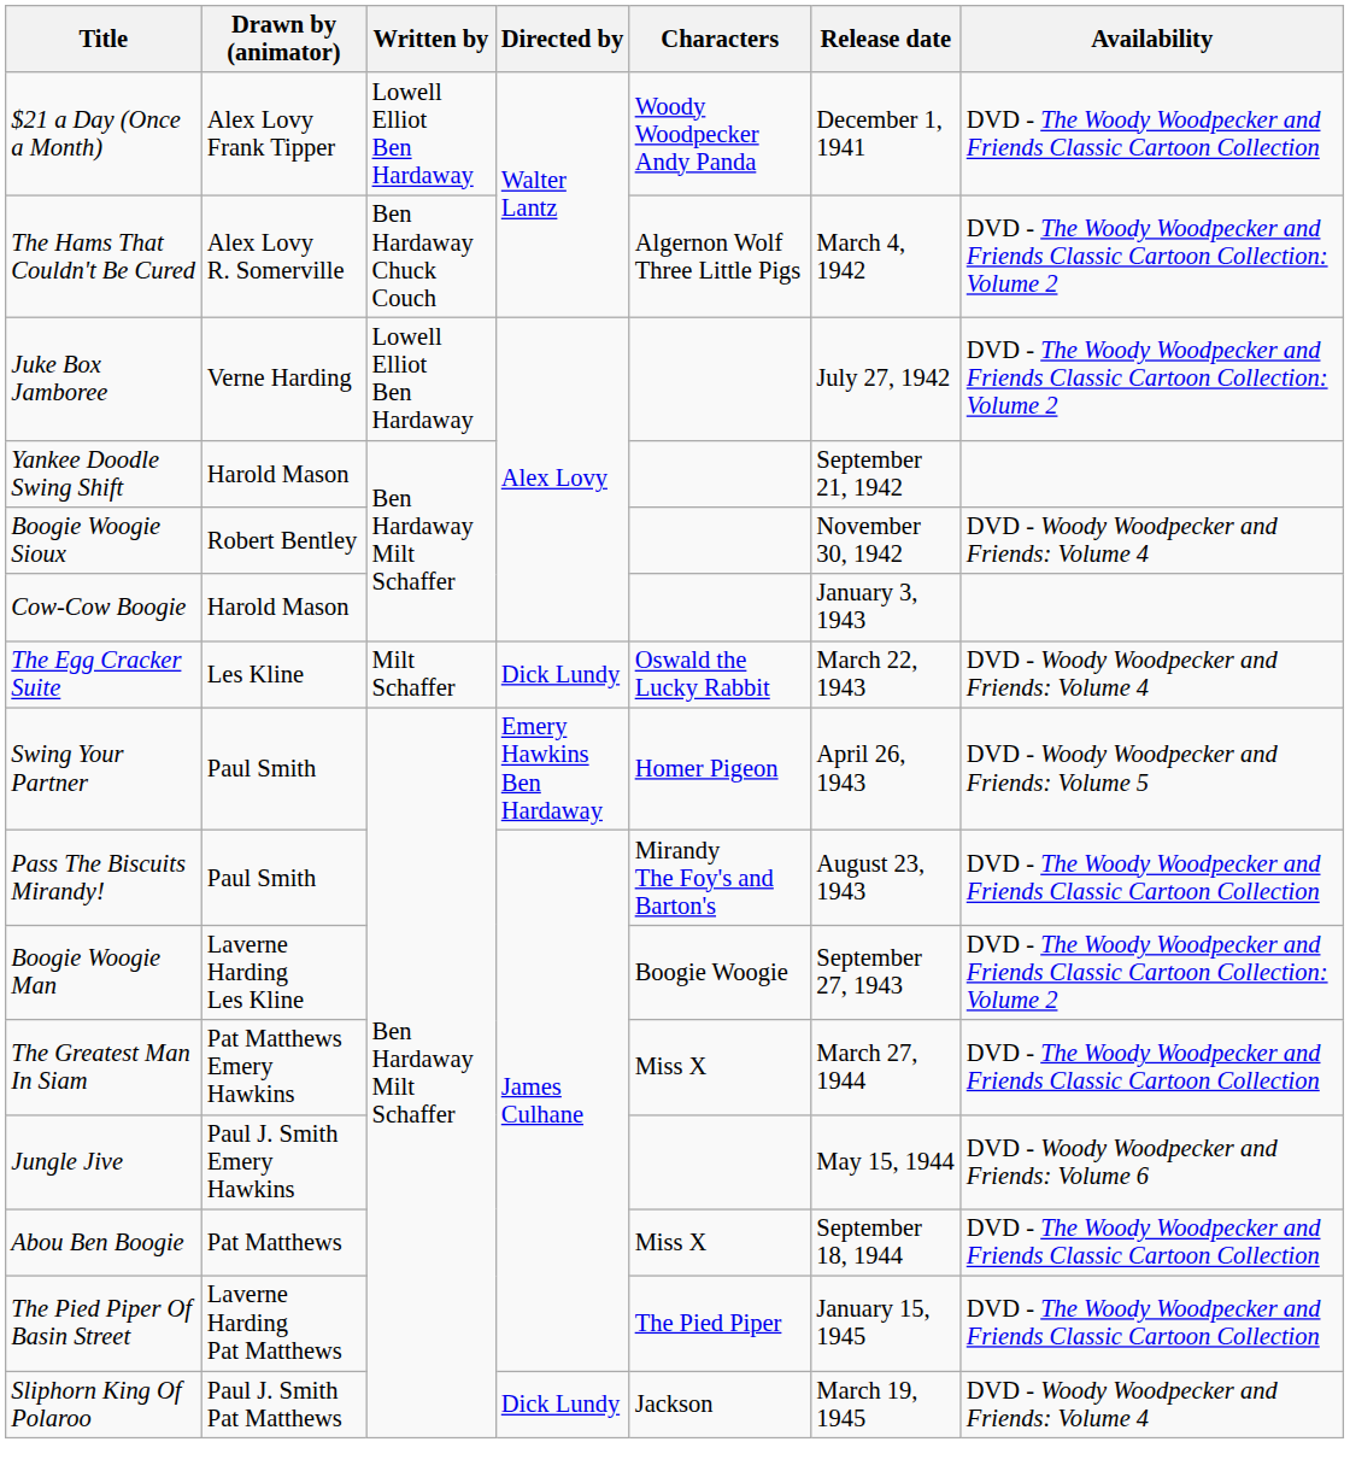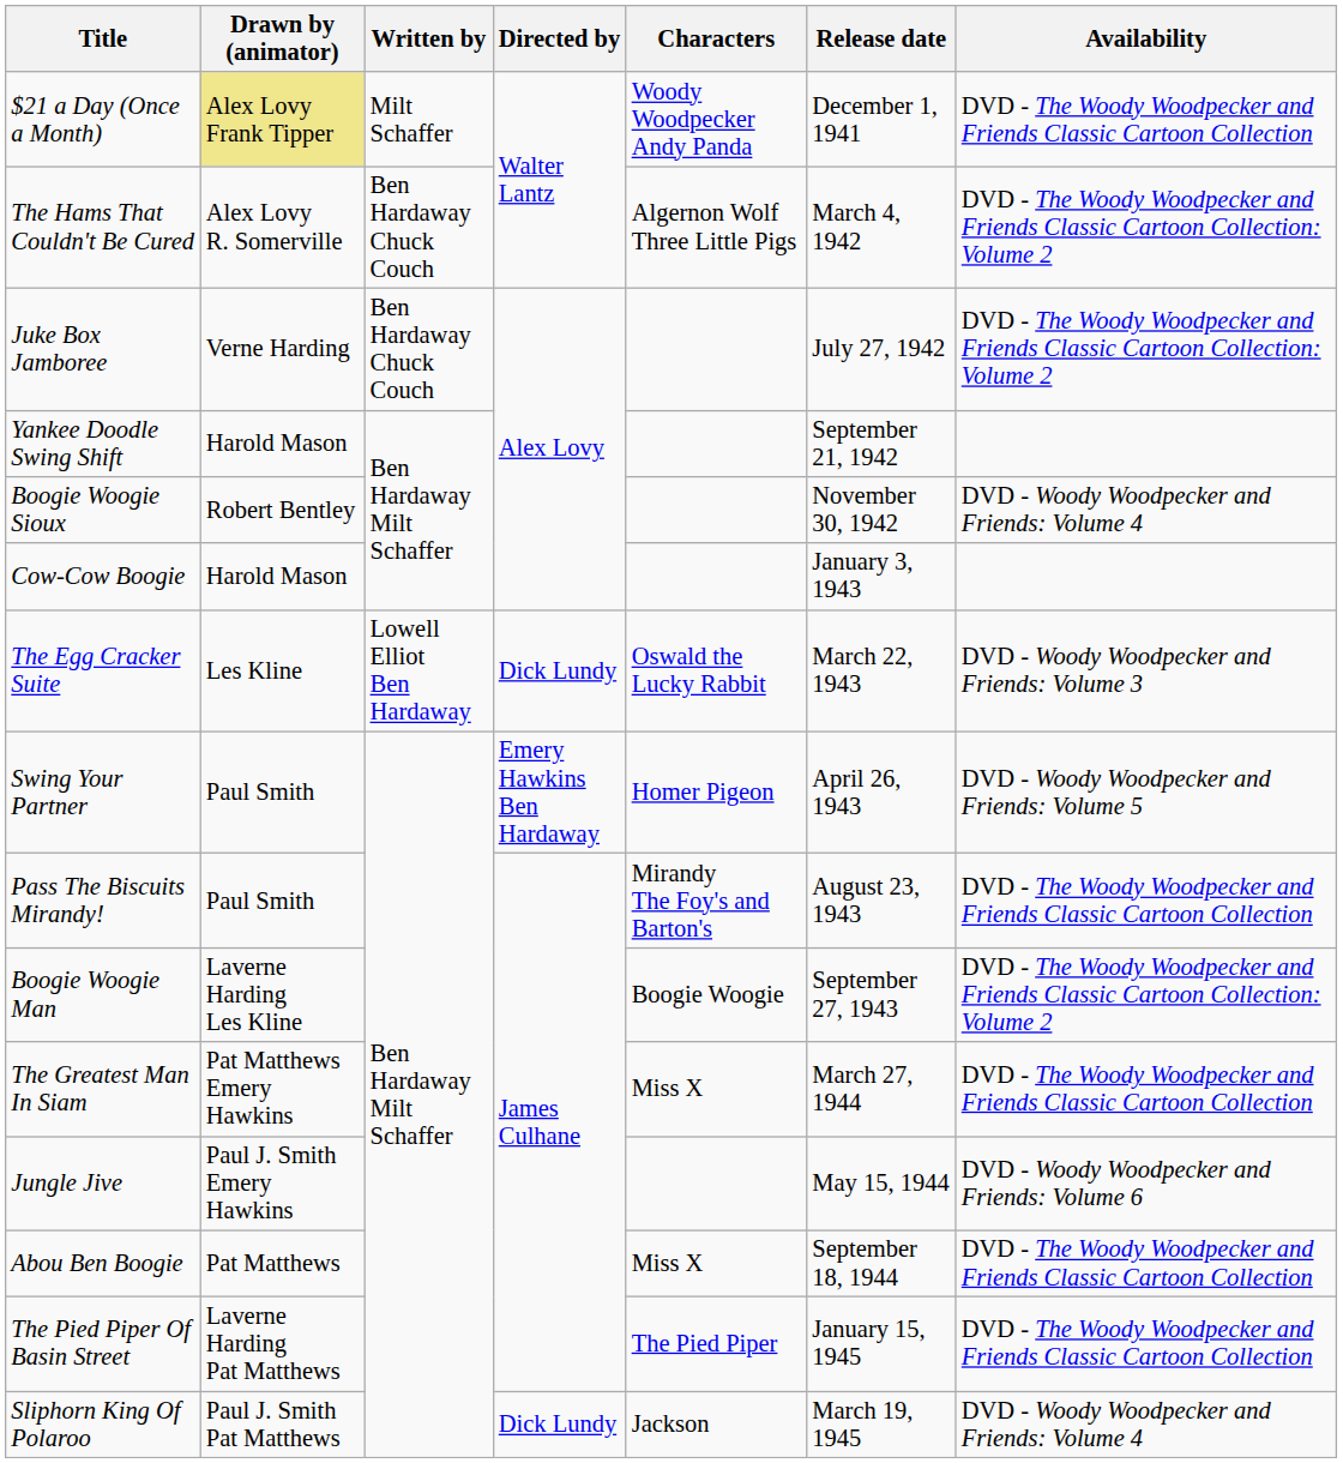 <table class="wikitable sortable" margin:auto;">
 <tr>
 <th scope="col">Title</th>
 <th scope="col">Drawn by (animator)</th>
 <th>Written by</th>
 <th>Directed by</th>
 <th scope="col">Characters</th>
 <th scope="col">Release date</th>
 <th scope="col">Availability</th>
 </tr>
 <tr>
 <td><em>$21 a Day (Once a Month)</em></td>
-<td>Alex Lovy<br>Frank Tipper</td>
-<td>Lowell Elliot<br><a href='#'>Ben Hardaway</a></td>
+<td style="background: khaki;">Alex Lovy<br>Frank Tipper</td>
+<td>Milt Schaffer</td>
 <td rowspan="2"><a href='#'>Walter Lantz</a></td>
 <td><a href='#'>Woody Woodpecker</a><br><a href='#'>Andy Panda</a></td>
 <td>December 1, 1941</td>
 <td>DVD - <em><a href='#'>The Woody Woodpecker and Friends Classic Cartoon Collection</a></em></td>
 </tr>
 <tr>
 <td><em>The Hams That Couldn't Be Cured</em></td>
 <td>Alex Lovy<br>R. Somerville</td>
 <td>Ben Hardaway<br>Chuck Couch</td>
 <td>Algernon Wolf<br>Three Little Pigs</td>
 <td>March 4, 1942</td>
 <td>DVD - <em><a href='#'>The Woody Woodpecker and Friends Classic Cartoon Collection: Volume 2</a></em></td>
 </tr>
 <tr>
 <td><em>Juke Box Jamboree</em></td>
 <td>Verne Harding</td>
-<td>Lowell Elliot<br>Ben Hardaway</td>
+<td>Ben Hardaway<br>Chuck Couch</td>
 <td rowspan="4"><a href='#'>Alex Lovy</a></td>
 <td></td>
 <td>July 27, 1942</td>
 <td>DVD - <em><a href='#'>The Woody Woodpecker and Friends Classic Cartoon Collection: Volume 2</a></em></td>
 </tr>
 <tr>
 <td><em>Yankee Doodle Swing Shift</em></td>
 <td>Harold Mason</td>
 <td rowspan="3">Ben Hardaway<br>Milt Schaffer</td>
 <td></td>
 <td>September 21, 1942</td>
 <td></td>
 </tr>
 <tr>
 <td><em>Boogie Woogie Sioux</em></td>
 <td>Robert Bentley</td>
 <td></td>
 <td>November 30, 1942</td>
 <td>DVD - <em>Woody Woodpecker and Friends: Volume 4</em></td>
 </tr>
 <tr>
 <td><em>Cow-Cow Boogie</em></td>
 <td>Harold Mason</td>
 <td></td>
 <td>January 3, 1943</td>
 <td></td>
 </tr>
 <tr>
 <td><em><a href='#'>The Egg Cracker Suite</a></em></td>
 <td>Les Kline</td>
-<td>Milt Schaffer</td>
+<td>Lowell Elliot<br><a href='#'>Ben Hardaway</a></td>
 <td><a href='#'>Dick Lundy</a></td>
 <td><a href='#'>Oswald the Lucky Rabbit</a></td>
 <td>March 22, 1943</td>
-<td>DVD - <em>Woody Woodpecker and Friends: Volume 4</em></td>
+<td>DVD - <em>Woody Woodpecker and Friends: Volume 3</em></td>
 </tr>
 <tr>
 <td><em>Swing Your Partner</em></td>
 <td>Paul Smith</td>
 <td rowspan="8">Ben Hardaway<br>Milt Schaffer</td>
 <td><a href='#'>Emery Hawkins</a><br><a href='#'>Ben Hardaway</a></td>
 <td><a href='#'>Homer Pigeon</a></td>
 <td>April 26, 1943</td>
 <td>DVD - <em>Woody Woodpecker and Friends: Volume 5</em></td>
 </tr>
 <tr>
 <td><em>Pass The Biscuits Mirandy!</em></td>
 <td>Paul Smith</td>
 <td rowspan="6"><a href='#'>James Culhane</a></td>
 <td>Mirandy<br><a href='#'>The Foy's and Barton's</a></td>
 <td>August 23, 1943</td>
 <td>DVD - <em><a href='#'>The Woody Woodpecker and Friends Classic Cartoon Collection</a></em></td>
 </tr>
 <tr>
 <td><em>Boogie Woogie Man</em><br><em></em></td>
 <td>Laverne Harding<br>Les Kline</td>
 <td>Boogie Woogie</td>
 <td>September 27, 1943</td>
 <td>DVD - <em><a href='#'>The Woody Woodpecker and Friends Classic Cartoon Collection: Volume 2</a></em></td>
 </tr>
 <tr>
 <td><em>The Greatest Man In Siam</em></td>
 <td>Pat Matthews<br>Emery Hawkins</td>
 <td>Miss X</td>
 <td>March 27, 1944</td>
 <td>DVD - <em><a href='#'>The Woody Woodpecker and Friends Classic Cartoon Collection</a></em></td>
 </tr>
 <tr>
 <td><em>Jungle Jive</em></td>
 <td>Paul J. Smith<br>Emery Hawkins</td>
 <td></td>
 <td>May 15, 1944</td>
 <td>DVD - <em>Woody Woodpecker and Friends: Volume 6</em></td>
 </tr>
 <tr>
 <td><em>Abou Ben Boogie</em></td>
 <td>Pat Matthews</td>
 <td>Miss X</td>
 <td>September 18, 1944</td>
 <td>DVD - <em><a href='#'>The Woody Woodpecker and Friends Classic Cartoon Collection</a></em></td>
 </tr>
 <tr>
 <td><em>The Pied Piper Of Basin Street</em></td>
 <td>Laverne Harding<br>Pat Matthews</td>
 <td><a href='#'>The Pied Piper</a></td>
 <td>January 15, 1945</td>
 <td>DVD - <em><a href='#'>The Woody Woodpecker and Friends Classic Cartoon Collection</a></em></td>
 </tr>
 <tr>
 <td><em>Sliphorn King Of Polaroo</em></td>
 <td>Paul J. Smith<br>Pat Matthews</td>
 <td><a href='#'>Dick Lundy</a></td>
 <td>Jackson</td>
 <td>March 19, 1945</td>
 <td>DVD - <em>Woody Woodpecker and Friends: Volume 4</em></td>
 </tr>
 </table>
